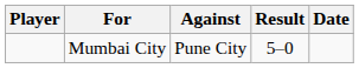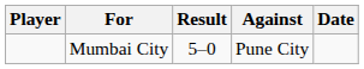 <table class="wikitable sortable">
 <tr>
 <th>Player</th>
 <th>For</th>
+<th style="text-align:center">Result</th>
 <th>Against</th>
-<th style="text-align:center">Result</th>
 <th>Date</th>
 </tr>
 <tr>
 <td> </td>
 <td>Mumbai City</td>
+<td style="text-align:center;">5–0</td>
 <td>Pune City</td>
-<td style="text-align:center;">5–0</td>
 <td></td>
 </tr>
 </table>
